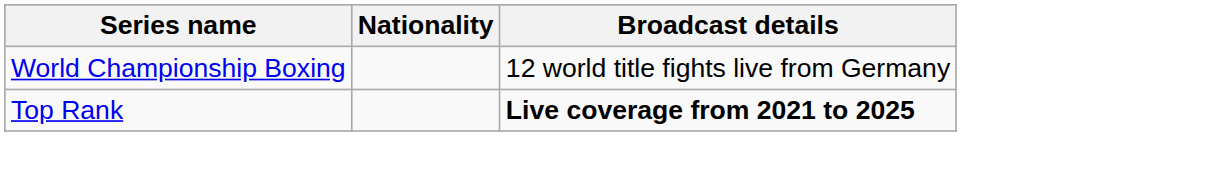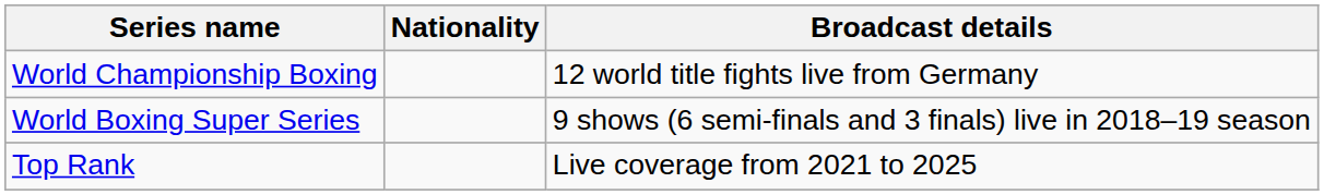 <table class="wikitable">
 <tr>
 <th>Series name</th>
 <th>Nationality</th>
 <th>Broadcast details</th>
 </tr>
 <tr>
 <td><a href='#'>World Championship Boxing</a></td>
 <td></td>
 <td>12 world title fights live from Germany</td>
 </tr>
 <tr>
+<td><a href='#'>World Boxing Super Series</a></td>
+<td></td>
+<td>9 shows (6 semi-finals and 3 finals) live in 2018–19 season</td>
+</tr>
+<tr>
 <td><a href='#'>Top Rank</a></td>
 <td></td>
-<td><strong>Live coverage from 2021 to 2025</strong></td>
+<td>Live coverage from 2021 to 2025</td>
 </tr>
 </table>
